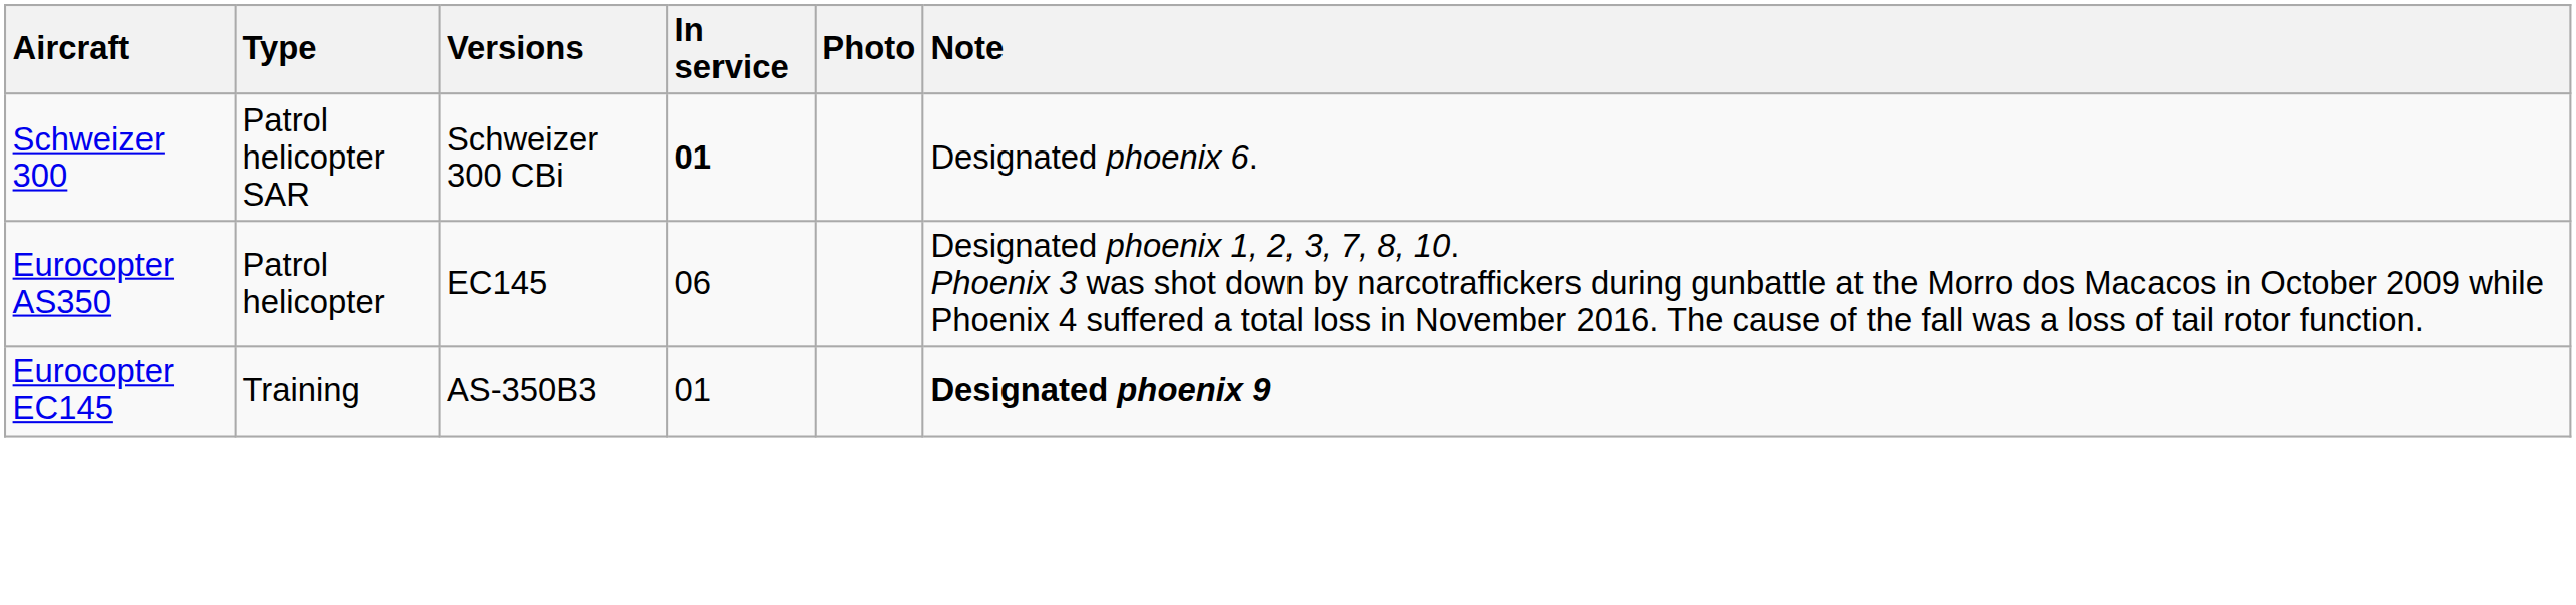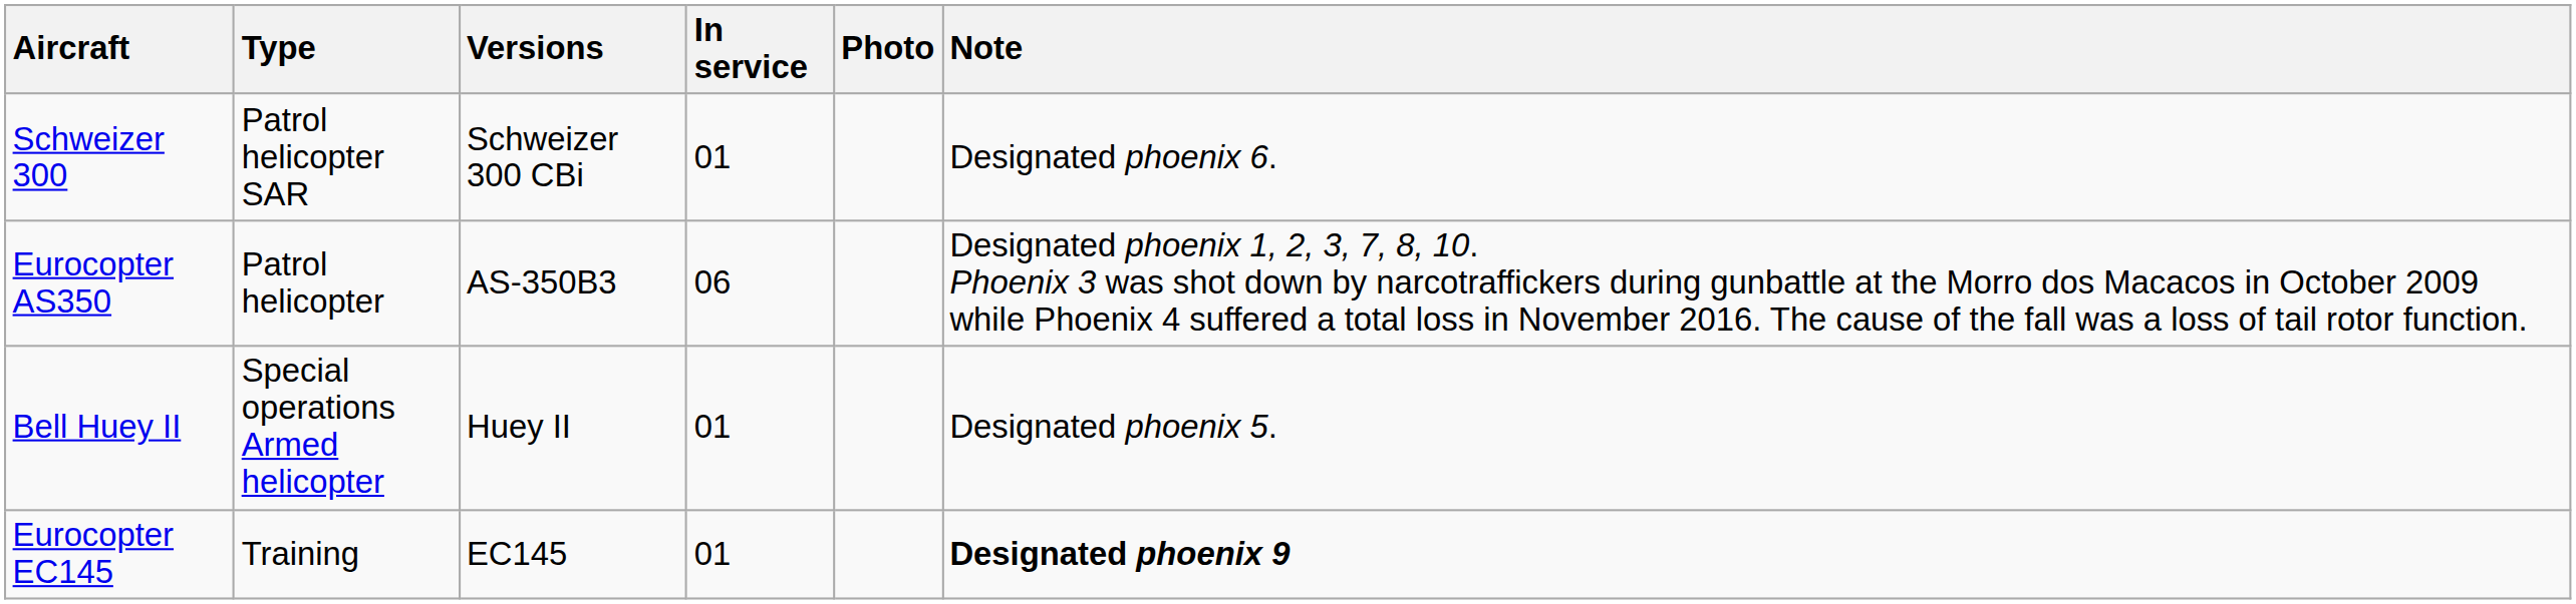 <table class="wikitable">
 <tr>
 <th style="text-align: left;">Aircraft</th>
 <th style="text-align: left;">Type</th>
 <th style="text-align: left;">Versions</th>
 <th style="text-align: left;">In service</th>
 <th style="text-align: left;">Photo</th>
 <th style="text-align: left;">Note</th>
 </tr>
 <tr>
 <td><a href='#'>Schweizer 300</a></td>
 <td>Patrol helicopter<br>SAR</td>
 <td>Schweizer 300 CBi</td>
-<td><strong>01</strong></td>
+<td>01</td>
 <td></td>
 <td>Designated <em>phoenix 6</em>.</td>
 </tr>
 <tr>
 <td><a href='#'>Eurocopter AS350</a></td>
 <td>Patrol helicopter</td>
-<td>EC145</td>
+<td>AS-350B3</td>
 <td>06</td>
 <td></td>
 <td>Designated <em>phoenix 1, 2, 3, 7, 8, 10</em>.<br><em>Phoenix 3</em> was shot down by narcotraffickers during gunbattle at the Morro dos Macacos in October 2009 while Phoenix 4 suffered a total loss in November 2016. The cause of the fall was a loss of tail rotor function.</td>
 </tr>
 <tr>
+<td><a href='#'>Bell Huey II</a></td>
+<td>Special operations<br><a href='#'>Armed helicopter</a></td>
+<td>Huey II</td>
+<td>01</td>
+<td></td>
+<td>Designated <em>phoenix 5</em>.</td>
+</tr>
+<tr>
 <td><a href='#'>Eurocopter EC145</a></td>
 <td>Training</td>
-<td>AS-350B3</td>
+<td>EC145</td>
 <td>01</td>
 <td></td>
 <td><strong>Designated <em>phoenix 9</em></strong></td>
 </tr>
 </table>
